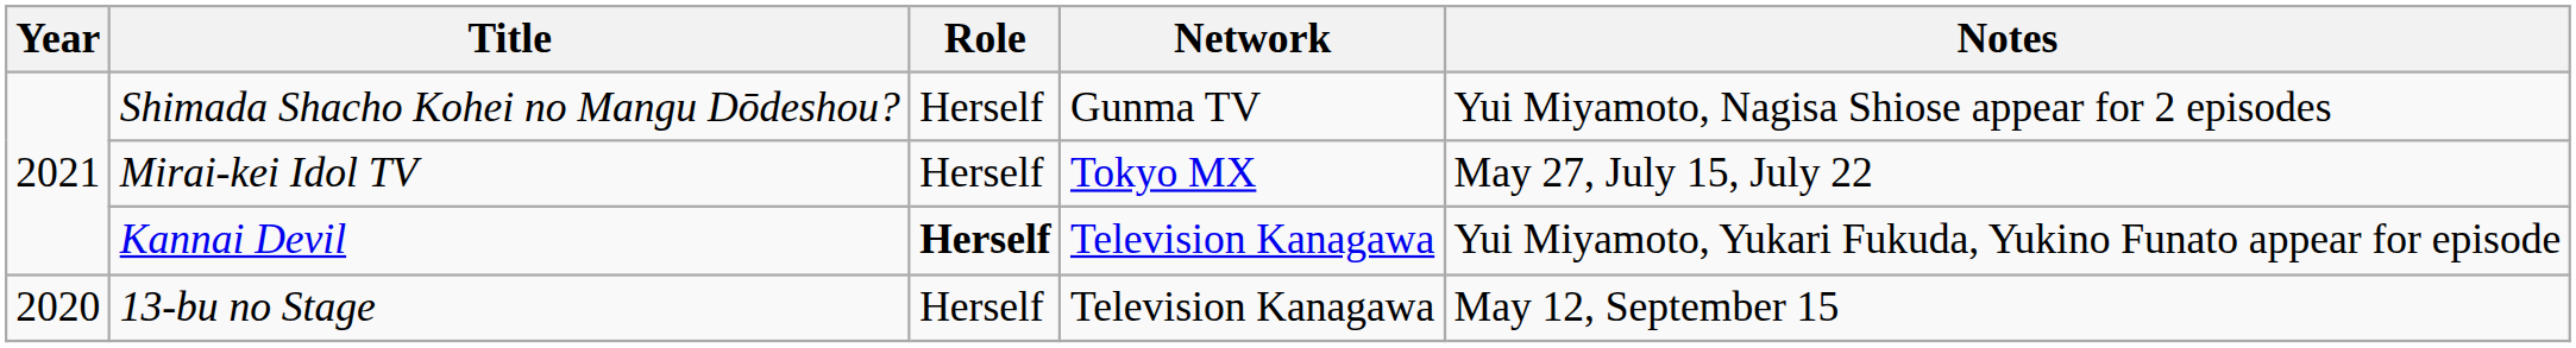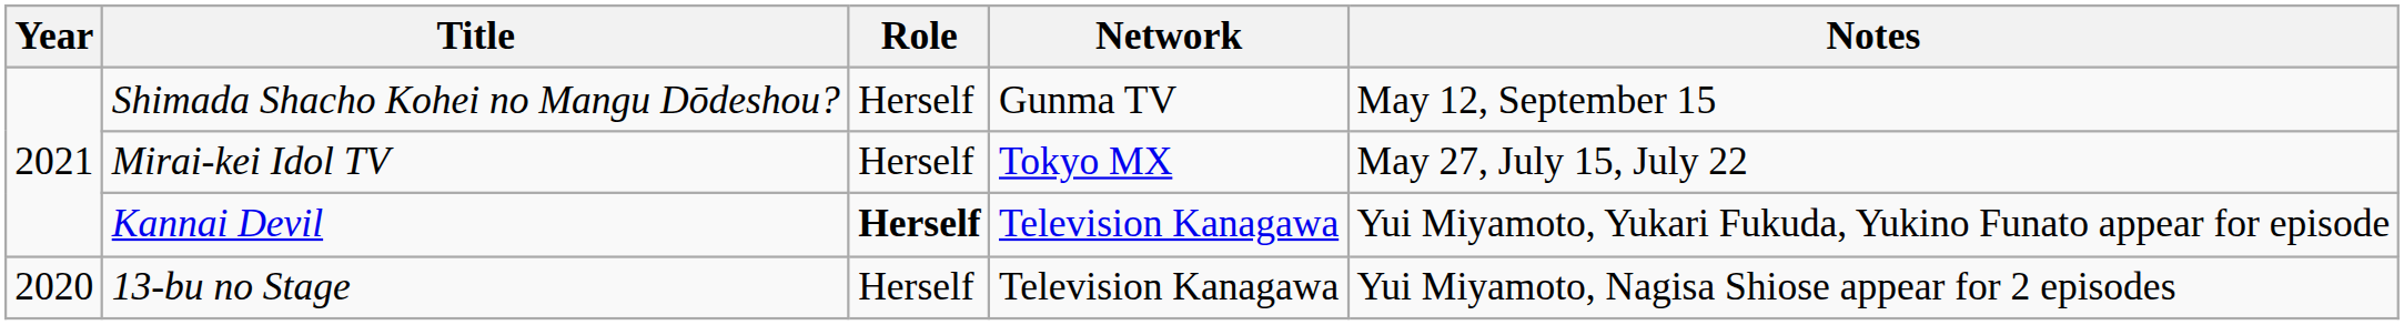 <table class="wikitable sortable">
 <tr>
 <th>Year</th>
 <th>Title</th>
 <th>Role</th>
 <th>Network</th>
 <th class="unsortable">Notes</th>
 </tr>
 <tr>
 <td rowspan="3">2021</td>
 <td><em>Shimada Shacho Kohei no Mangu Dōdeshou?</em></td>
 <td>Herself</td>
 <td>Gunma TV</td>
-<td>Yui Miyamoto, Nagisa Shiose appear for 2 episodes</td>
+<td>May 12, September 15</td>
 </tr>
 <tr>
 <td><em>Mirai-kei Idol TV</em></td>
 <td>Herself</td>
 <td><a href='#'>Tokyo MX</a></td>
 <td>May 27, July 15, July 22</td>
 </tr>
 <tr>
 <td><em><a href='#'>Kannai Devil</a></em></td>
 <td><strong>Herself</strong></td>
 <td><a href='#'>Television Kanagawa</a></td>
 <td>Yui Miyamoto, Yukari Fukuda, Yukino Funato appear for episode</td>
 </tr>
 <tr>
 <td>2020</td>
 <td><em>13-bu no Stage</em></td>
 <td>Herself</td>
 <td>Television Kanagawa</td>
-<td>May 12, September 15</td>
+<td>Yui Miyamoto, Nagisa Shiose appear for 2 episodes</td>
 </tr>
 </table>
